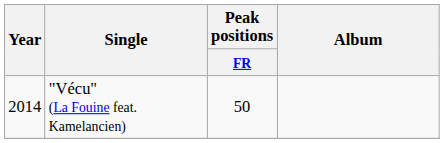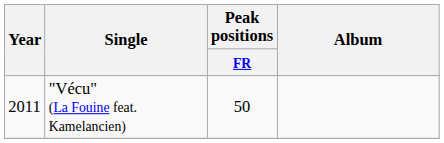 <table class="wikitable">
 <tr>
 <th align="center" rowspan="2" width="10">Year</th>
 <th align="center" rowspan="2" width="150">Single</th>
 <th align="center" colspan="1" width="20">Peak positions</th>
 <th align="center" rowspan="2" width="150">Album</th>
 </tr>
 <tr>
 <th width="20"><small><a href='#'>FR</a><br></small></th>
 </tr>
 <tr>
-<td>2014</td>
+<td>2011</td>
 <td>"Vécu" <br><small>(<a href='#'>La Fouine</a> feat. Kamelancien)</small></td>
 <td style="text-align:center;">50</td>
 <td style="text-align:center;"></td>
 </tr>
 <tr>
 </tr>
 </table>
